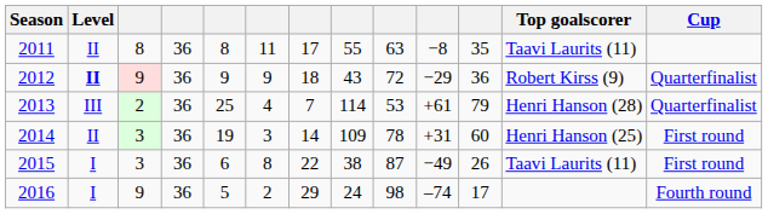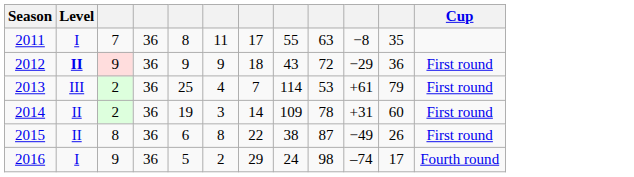 <table class="wikitable collapsible">
 <tr>
 <th>Season</th>
 <th>Level</th>
 <th width=30px></th>
 <th width=30px></th>
 <th width=30px></th>
 <th width=30px></th>
 <th width=30px></th>
 <th width=30px></th>
 <th width=30px></th>
 <th width=30px></th>
 <th width=30px></th>
-<th>Top goalscorer</th>
 <th width=90px><a href='#'>Cup</a></th>
 </tr>
 <tr align=center>
 <td><a href='#'>2011</a></td>
-<td><a href='#'>II</a></td>
-<td>8</td>
+<td><a href='#'>I</a></td>
+<td>7</td>
 <td>36</td>
 <td>8</td>
 <td>11</td>
 <td>17</td>
 <td>55</td>
 <td>63</td>
 <td>−8</td>
 <td>35</td>
-<td align="left"> <a href='#'>Taavi Laurits</a> (11)</td>
 <td></td>
 </tr>
 <tr align=center>
 <td><a href='#'>2012</a></td>
 <td><strong><a href='#'>II</a></strong></td>
 <td bgcolor="#FFDDDD">9</td>
 <td>36</td>
 <td>9</td>
 <td>9</td>
 <td>18</td>
 <td>43</td>
 <td>72</td>
 <td>−29</td>
 <td>36</td>
-<td align="left"> <a href='#'>Robert Kirss</a> (9)</td>
-<td align="left"><a href='#'>Quarterfinalist</a></td>
+<td><a href='#'>First round</a></td>
 </tr>
 <tr align=center>
 <td><a href='#'>2013</a></td>
 <td><a href='#'>III</a></td>
 <td bgcolor="#DDFFDD">2</td>
 <td>36</td>
 <td>25</td>
 <td>4</td>
 <td>7</td>
 <td>114</td>
 <td>53</td>
 <td>+61</td>
 <td>79</td>
-<td align="left"> <a href='#'>Henri Hanson</a> (28)</td>
-<td align="left"><a href='#'>Quarterfinalist</a></td>
+<td><a href='#'>First round</a></td>
 </tr>
 <tr align=center>
 <td><a href='#'>2014</a></td>
 <td><a href='#'>II</a></td>
-<td bgcolor="#DDFFDD">3</td>
+<td bgcolor="#DDFFDD">2</td>
 <td>36</td>
 <td>19</td>
 <td>3</td>
 <td>14</td>
 <td>109</td>
 <td>78</td>
 <td>+31</td>
 <td>60</td>
-<td align="left"> <a href='#'>Henri Hanson</a> (25)</td>
 <td><a href='#'>First round</a></td>
 </tr>
 <tr align=center>
 <td><a href='#'>2015</a></td>
-<td><a href='#'>I</a></td>
-<td>3</td>
+<td><a href='#'>II</a></td>
+<td>8</td>
 <td>36</td>
 <td>6</td>
 <td>8</td>
 <td>22</td>
 <td>38</td>
 <td>87</td>
 <td>−49</td>
 <td>26</td>
-<td align=left> <a href='#'>Taavi Laurits</a> (11)</td>
 <td><a href='#'>First round</a></td>
 </tr>
 <tr align=center>
 <td><a href='#'>2016</a></td>
 <td><a href='#'>I</a></td>
 <td>9</td>
 <td>36</td>
 <td>5</td>
 <td>2</td>
 <td>29</td>
 <td>24</td>
 <td>98</td>
 <td>–74</td>
 <td>17</td>
-<td></td>
 <td><a href='#'>Fourth round</a></td>
 </tr>
 </table>
